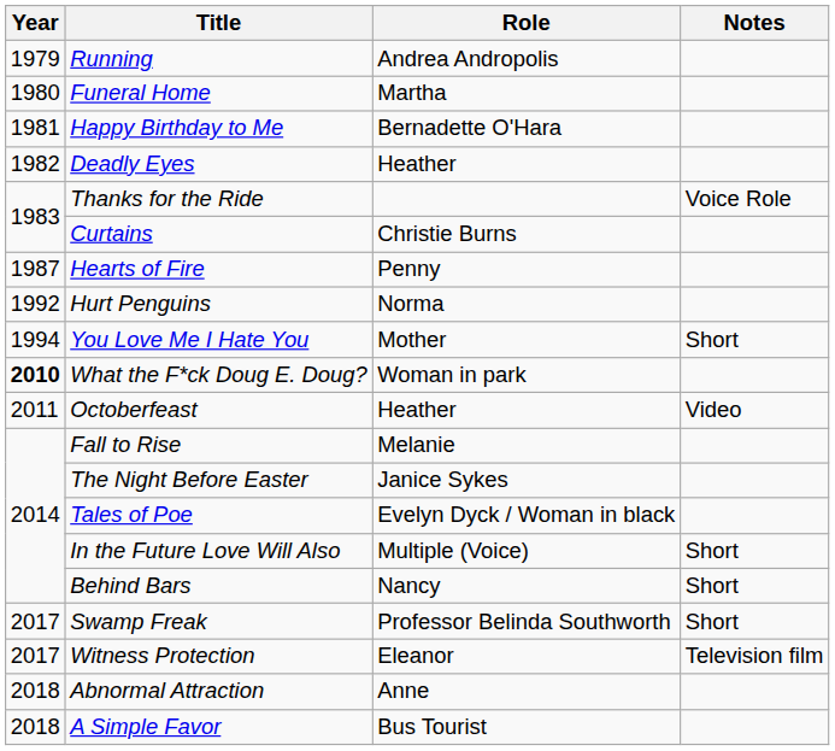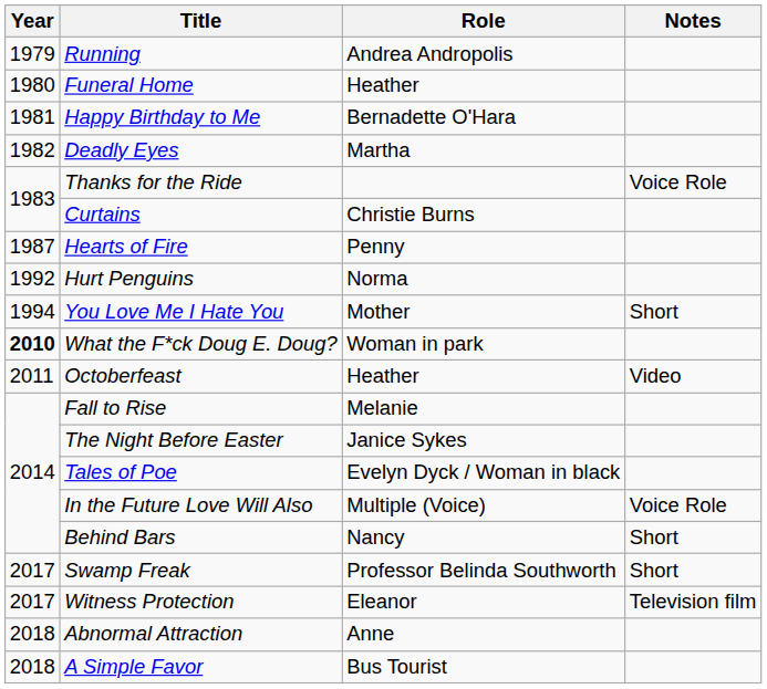 <table class="wikitable sortable">
 <tr>
 <th>Year</th>
 <th>Title</th>
 <th>Role</th>
 <th class="unsortable">Notes</th>
 </tr>
 <tr>
 <td>1979</td>
 <td><em><a href='#'>Running</a></em></td>
 <td>Andrea Andropolis</td>
 <td></td>
 </tr>
 <tr>
 <td>1980</td>
 <td><em><a href='#'>Funeral Home</a></em></td>
-<td>Martha</td>
+<td>Heather</td>
 <td></td>
 </tr>
 <tr>
 <td>1981</td>
 <td><em><a href='#'>Happy Birthday to Me</a></em></td>
 <td>Bernadette O'Hara</td>
 <td></td>
 </tr>
 <tr>
 <td>1982</td>
 <td><em><a href='#'>Deadly Eyes</a></em></td>
-<td>Heather</td>
+<td>Martha</td>
 <td></td>
 </tr>
 <tr>
 <td rowspan="2">1983</td>
 <td><em>Thanks for the Ride</em></td>
 <td></td>
 <td>Voice Role</td>
 </tr>
 <tr>
 <td><em><a href='#'>Curtains</a></em></td>
 <td>Christie Burns</td>
 <td></td>
 </tr>
 <tr>
 <td>1987</td>
 <td><em><a href='#'>Hearts of Fire</a></em></td>
 <td>Penny</td>
 <td></td>
 </tr>
 <tr>
 <td>1992</td>
 <td><em>Hurt Penguins</em></td>
 <td>Norma</td>
 <td></td>
 </tr>
 <tr>
 <td>1994</td>
 <td><em><a href='#'>You Love Me I Hate You</a></em></td>
 <td>Mother</td>
 <td>Short</td>
 </tr>
 <tr>
 <td><strong>2010</strong></td>
 <td><em>What the F*ck Doug E. Doug?</em></td>
 <td>Woman in park</td>
 <td></td>
 </tr>
 <tr>
 <td>2011</td>
 <td><em>Octoberfeast</em></td>
 <td>Heather</td>
 <td>Video</td>
 </tr>
 <tr>
 <td rowspan="5">2014</td>
 <td><em>Fall to Rise</em></td>
 <td>Melanie</td>
 <td></td>
 </tr>
 <tr>
 <td data-sort-value="Night Before Easter, The"><em>The Night Before Easter</em></td>
 <td>Janice Sykes</td>
 <td></td>
 </tr>
 <tr>
 <td><em><a href='#'>Tales of Poe</a></em></td>
 <td>Evelyn Dyck / Woman in black</td>
 <td></td>
 </tr>
 <tr>
 <td><em>In the Future Love Will Also</em></td>
 <td>Multiple (Voice)</td>
-<td>Short</td>
+<td>Voice Role</td>
 </tr>
 <tr>
 <td><em>Behind Bars</em></td>
 <td>Nancy</td>
 <td>Short</td>
 </tr>
 <tr>
 <td>2017</td>
 <td><em>Swamp Freak</em></td>
 <td>Professor Belinda Southworth</td>
 <td>Short</td>
 </tr>
 <tr>
 <td>2017</td>
 <td><em>Witness Protection</em></td>
 <td>Eleanor</td>
 <td>Television film</td>
 </tr>
 <tr>
 <td>2018</td>
 <td><em>Abnormal Attraction</em></td>
 <td>Anne</td>
 <td></td>
 </tr>
 <tr>
 <td>2018</td>
 <td data-sort-value="Simple Favor, A"><em><a href='#'>A Simple Favor</a></em></td>
 <td>Bus Tourist</td>
 <td></td>
 </tr>
 </table>
